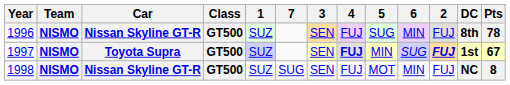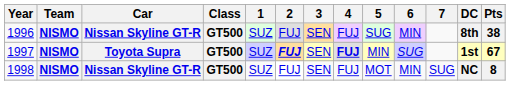 <table class="wikitable" style="text-align:center; font-size:85%">
 <tr>
 <th>Year</th>
 <th>Team</th>
 <th>Car</th>
 <th>Class</th>
 <th>1</th>
-<th>7</th>
+<th>2</th>
 <th>3</th>
 <th>4</th>
 <th>5</th>
 <th>6</th>
-<th>2</th>
+<th>7</th>
 <th>DC</th>
 <th>Pts</th>
 </tr>
 <tr>
 <td><a href='#'>1996</a></td>
 <th nowrap><a href='#'>NISMO</a></th>
 <th nowrap><a href='#'>Nissan Skyline GT-R</a></th>
 <th>GT500</th>
 <td style="background:#DFFFDF;"><a href='#'>SUZ</a><br></td>
-<td></td>
+<td style="background:#DFDFDF;"><a href='#'>FUJ</a><br></td>
 <td style="background:#FFDF9F;"><a href='#'>SEN</a><br></td>
 <td style="background:#EFCFFF;"><a href='#'>FUJ</a><br></td>
 <td style="background:#DFFFDF;"><a href='#'>SUG</a><br></td>
 <td style="background:#EFCFFF;"><a href='#'>MIN</a><br></td>
-<td style="background:#DFDFDF;"><a href='#'>FUJ</a><br></td>
+<td></td>
 <th>8th</th>
-<th>78</th>
+<th>38</th>
 </tr>
 <tr>
 <td><a href='#'>1997</a></td>
 <th nowrap><a href='#'>NISMO</a></th>
 <th nowrap><a href='#'>Toyota Supra</a></th>
 <th>GT500</th>
 <td style="background:#CFCFFF;"><a href='#'>SUZ</a><br></td>
-<td></td>
+<td style="background:#FFDF9F;"><strong><em><a href='#'>FUJ</a></em></strong><br></td>
 <td style="background:#FFFFBF;"><a href='#'>SEN</a><br></td>
 <td style="background:#DFDFDF;"><strong><a href='#'>FUJ</a></strong><br></td>
 <td style="background:#FFFFBF;"><a href='#'>MIN</a><br></td>
 <td style="background:#CFCFFF;"><em><a href='#'>SUG</a></em><br></td>
-<td style="background:#FFDF9F;"><strong><em><a href='#'>FUJ</a></em></strong><br></td>
+<td></td>
 <td style="background:#FFFFBF;"><strong>1st</strong></td>
 <td style="background:#FFFFBF;"><strong>67</strong></td>
 </tr>
 <tr>
 <td><a href='#'>1998</a></td>
 <th nowrap><a href='#'>NISMO</a></th>
 <th nowrap><a href='#'>Nissan Skyline GT-R</a></th>
 <th>GT500</th>
 <td><a href='#'>SUZ</a></td>
-<td><a href='#'>SUG</a></td>
+<td style="background:#FFFFFF;"><a href='#'>FUJ</a><br></td>
 <td><a href='#'>SEN</a></td>
 <td><a href='#'>FUJ</a></td>
 <td><a href='#'>MOT</a></td>
 <td><a href='#'>MIN</a></td>
-<td style="background:#FFFFFF;"><a href='#'>FUJ</a><br></td>
+<td><a href='#'>SUG</a></td>
 <th>NC</th>
 <th>8</th>
 </tr>
 </table>
